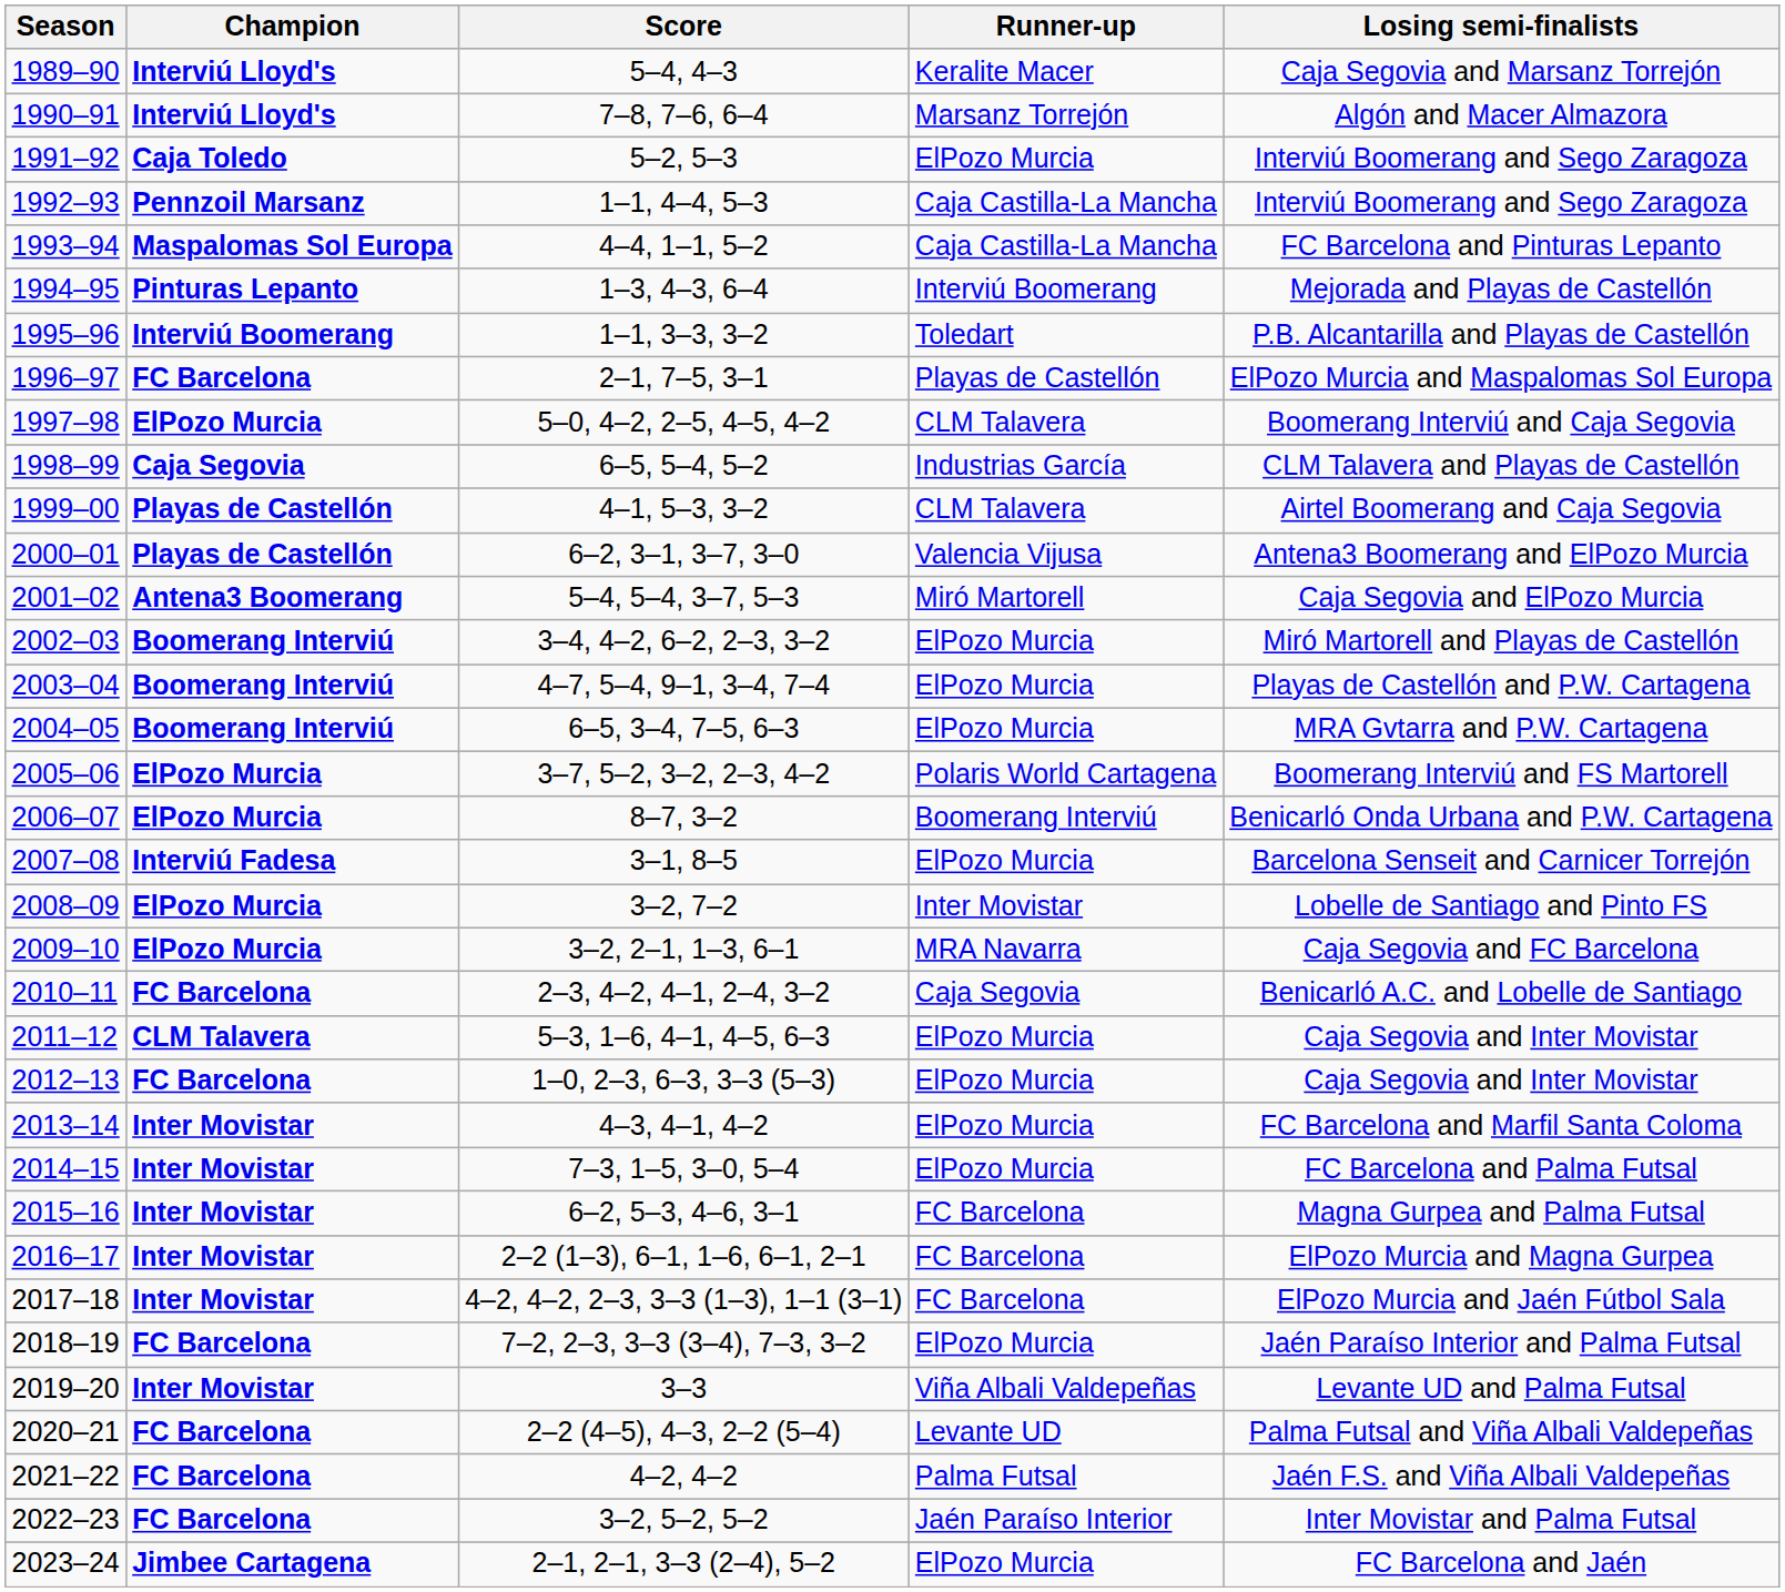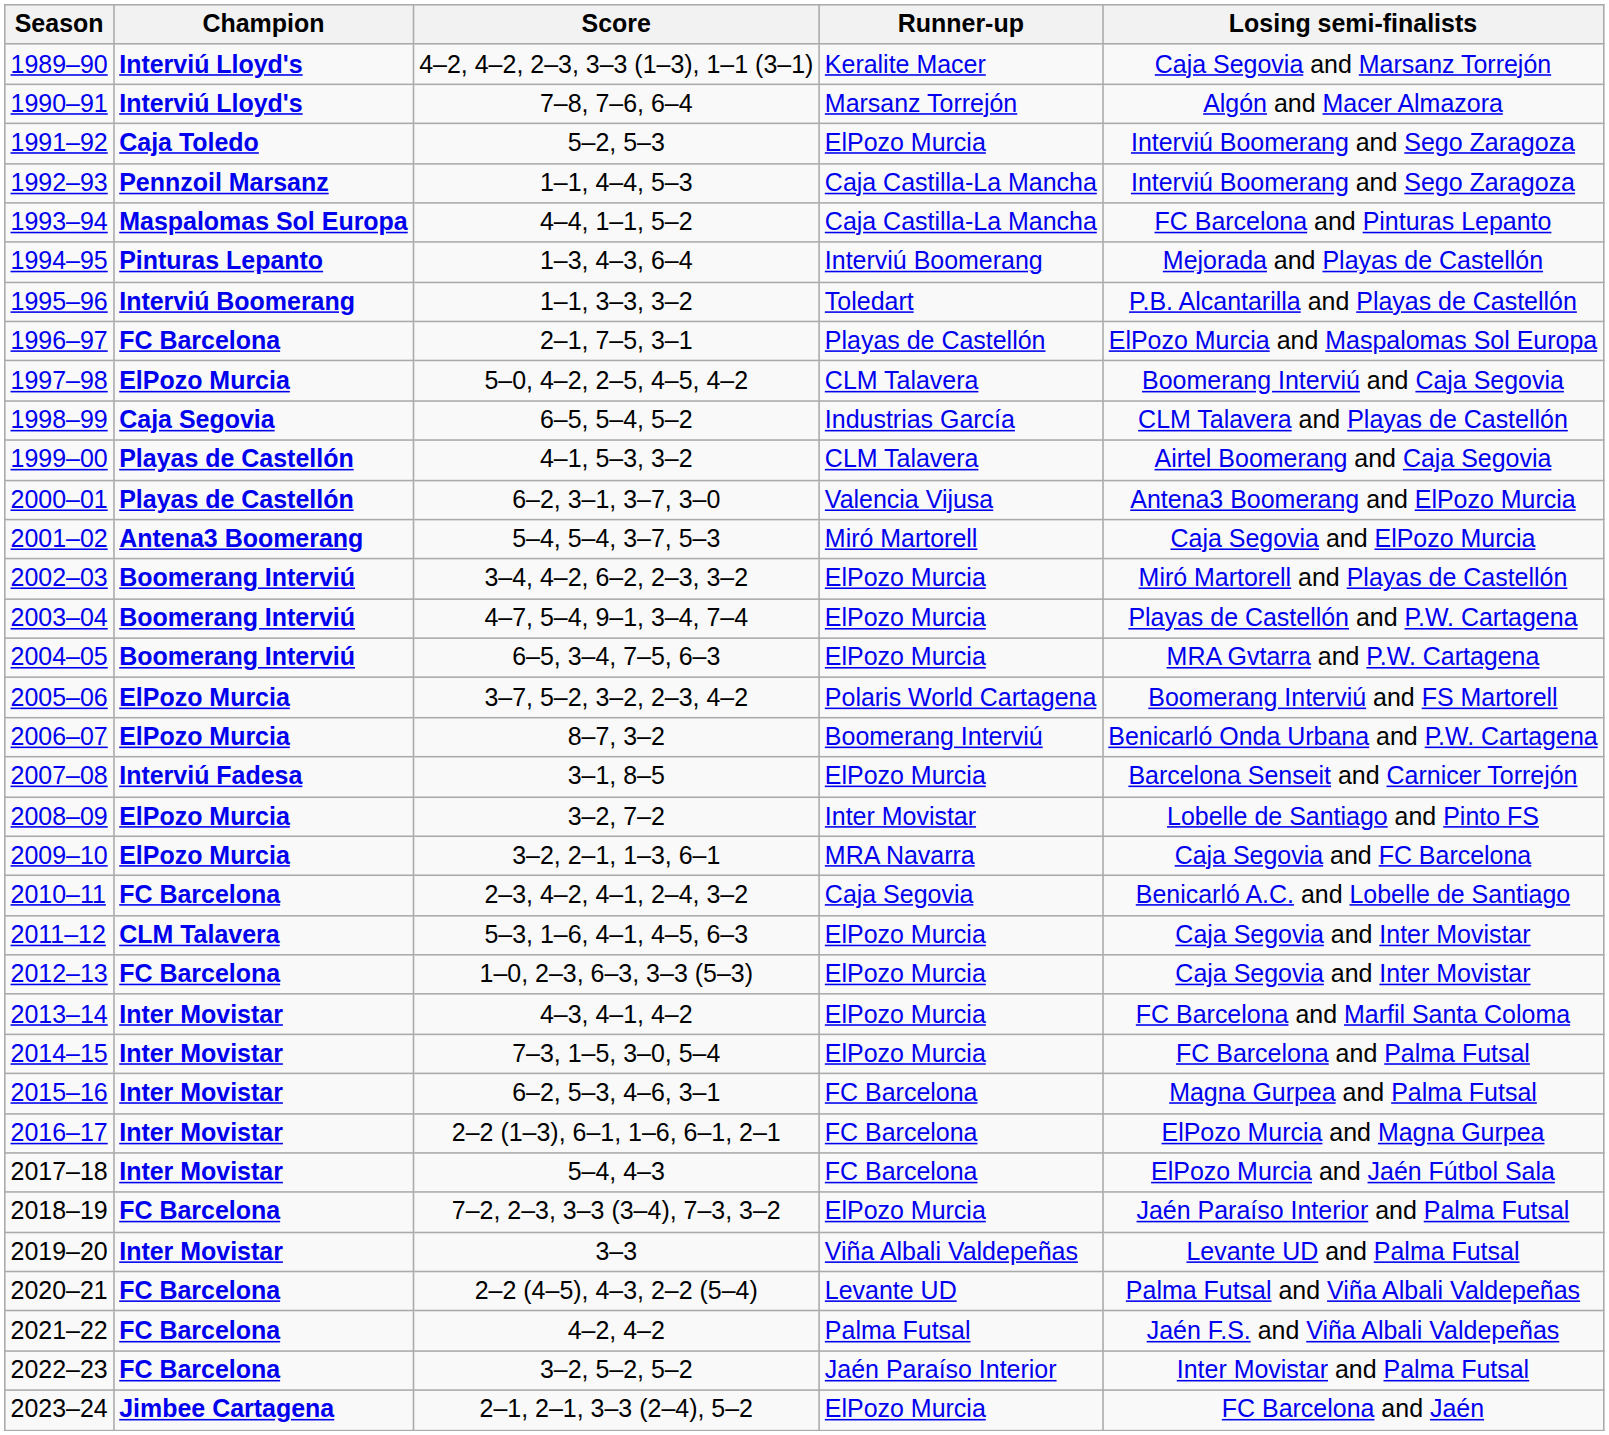 <table class="wikitable">
 <tr>
 <th scope=col>Season</th>
 <th scope=col>Champion</th>
 <th scope=col>Score</th>
 <th scope=col>Runner-up</th>
 <th scope=col colspan=3>Losing semi-finalists</th>
 </tr>
 <tr>
 <td><a href='#'>1989–90</a></td>
 <td> <strong><a href='#'>Interviú Lloyd's</a></strong></td>
-<td align=center>5–4, 4–3</td>
+<td align=center>4–2, 4–2, 2–3, 3–3 (1–3), 1–1 (3–1)</td>
 <td> <a href='#'>Keralite Macer</a></td>
 <td colspan=3 align=center> <a href='#'>Caja Segovia</a> and  <a href='#'>Marsanz Torrejón</a></td>
 </tr>
 <tr>
 <td><a href='#'>1990–91</a></td>
 <td> <strong><a href='#'>Interviú Lloyd's</a></strong></td>
 <td align=center>7–8, 7–6, 6–4</td>
 <td> <a href='#'>Marsanz Torrejón</a></td>
 <td colspan=3 align=center> <a href='#'>Algón</a> and  <a href='#'>Macer Almazora</a></td>
 </tr>
 <tr>
 <td><a href='#'>1991–92</a></td>
 <td> <strong><a href='#'>Caja Toledo</a></strong></td>
 <td align=center>5–2, 5–3</td>
 <td> <a href='#'>ElPozo Murcia</a></td>
 <td colspan=3 align=center> <a href='#'>Interviú Boomerang</a> and  <a href='#'>Sego Zaragoza</a></td>
 </tr>
 <tr>
 <td><a href='#'>1992–93</a></td>
 <td> <strong><a href='#'>Pennzoil Marsanz</a></strong></td>
 <td align=center>1–1, 4–4, 5–3</td>
 <td> <a href='#'>Caja Castilla-La Mancha</a></td>
 <td colspan=3 align=center> <a href='#'>Interviú Boomerang</a> and  <a href='#'>Sego Zaragoza</a></td>
 </tr>
 <tr>
 <td><a href='#'>1993–94</a></td>
 <td> <strong><a href='#'>Maspalomas Sol Europa</a></strong></td>
 <td align=center>4–4, 1–1, 5–2</td>
 <td> <a href='#'>Caja Castilla-La Mancha</a></td>
 <td colspan=3 align=center> <a href='#'>FC Barcelona</a> and  <a href='#'>Pinturas Lepanto</a></td>
 </tr>
 <tr>
 <td><a href='#'>1994–95</a></td>
 <td> <strong><a href='#'>Pinturas Lepanto</a></strong></td>
 <td align=center>1–3, 4–3, 6–4</td>
 <td> <a href='#'>Interviú Boomerang</a></td>
 <td colspan=3 align=center> <a href='#'>Mejorada</a> and  <a href='#'>Playas de Castellón</a></td>
 </tr>
 <tr>
 <td><a href='#'>1995–96</a></td>
 <td> <strong><a href='#'>Interviú Boomerang</a></strong></td>
 <td align=center>1–1, 3–3, 3–2</td>
 <td> <a href='#'>Toledart</a></td>
 <td colspan=3 align=center> <a href='#'>P.B. Alcantarilla</a> and  <a href='#'>Playas de Castellón</a></td>
 </tr>
 <tr>
 <td><a href='#'>1996–97</a></td>
 <td> <strong><a href='#'>FC Barcelona</a></strong></td>
 <td align=center>2–1, 7–5, 3–1</td>
 <td> <a href='#'>Playas de Castellón</a></td>
 <td colspan=3 align=center> <a href='#'>ElPozo Murcia</a> and  <a href='#'>Maspalomas Sol Europa</a></td>
 </tr>
 <tr>
 <td><a href='#'>1997–98</a></td>
 <td> <strong><a href='#'>ElPozo Murcia</a></strong></td>
 <td align=center>5–0, 4–2, 2–5, 4–5, 4–2</td>
 <td> <a href='#'>CLM Talavera</a></td>
 <td colspan=3 align=center> <a href='#'>Boomerang Interviú</a> and  <a href='#'>Caja Segovia</a></td>
 </tr>
 <tr>
 <td><a href='#'>1998–99</a></td>
 <td> <strong><a href='#'>Caja Segovia</a></strong></td>
 <td align=center>6–5, 5–4, 5–2</td>
 <td> <a href='#'>Industrias García</a></td>
 <td colspan=3 align=center> <a href='#'>CLM Talavera</a> and  <a href='#'>Playas de Castellón</a></td>
 </tr>
 <tr>
 <td><a href='#'>1999–00</a></td>
 <td> <strong><a href='#'>Playas de Castellón</a></strong></td>
 <td align=center>4–1, 5–3, 3–2</td>
 <td> <a href='#'>CLM Talavera</a></td>
 <td colspan=3 align=center> <a href='#'>Airtel Boomerang</a> and  <a href='#'>Caja Segovia</a></td>
 </tr>
 <tr>
 <td><a href='#'>2000–01</a></td>
 <td> <strong><a href='#'>Playas de Castellón</a></strong></td>
 <td align=center>6–2, 3–1, 3–7, 3–0</td>
 <td> <a href='#'>Valencia Vijusa</a></td>
 <td colspan=3 align=center> <a href='#'>Antena3 Boomerang</a> and  <a href='#'>ElPozo Murcia</a></td>
 </tr>
 <tr>
 <td><a href='#'>2001–02</a></td>
 <td> <strong><a href='#'>Antena3 Boomerang</a></strong></td>
 <td align=center>5–4, 5–4, 3–7, 5–3</td>
 <td> <a href='#'>Miró Martorell</a></td>
 <td colspan=3 align=center> <a href='#'>Caja Segovia</a> and  <a href='#'>ElPozo Murcia</a></td>
 </tr>
 <tr>
 <td><a href='#'>2002–03</a></td>
 <td> <strong><a href='#'>Boomerang Interviú</a></strong></td>
 <td align=center>3–4, 4–2, 6–2, 2–3, 3–2</td>
 <td> <a href='#'>ElPozo Murcia</a></td>
 <td colspan=3 align=center> <a href='#'>Miró Martorell</a> and  <a href='#'>Playas de Castellón</a></td>
 </tr>
 <tr>
 <td><a href='#'>2003–04</a></td>
 <td> <strong><a href='#'>Boomerang Interviú</a></strong></td>
 <td align=center>4–7, 5–4, 9–1, 3–4, 7–4</td>
 <td> <a href='#'>ElPozo Murcia</a></td>
 <td colspan=3 align=center> <a href='#'>Playas de Castellón</a> and  <a href='#'>P.W. Cartagena</a></td>
 </tr>
 <tr>
 <td><a href='#'>2004–05</a></td>
 <td> <strong><a href='#'>Boomerang Interviú</a></strong></td>
 <td align=center>6–5, 3–4, 7–5, 6–3</td>
 <td> <a href='#'>ElPozo Murcia</a></td>
 <td colspan=3 align=center> <a href='#'>MRA Gvtarra</a> and  <a href='#'>P.W. Cartagena</a></td>
 </tr>
 <tr>
 <td><a href='#'>2005–06</a></td>
 <td> <strong><a href='#'>ElPozo Murcia</a></strong></td>
 <td align=center>3–7, 5–2, 3–2, 2–3, 4–2</td>
 <td> <a href='#'>Polaris World Cartagena</a></td>
 <td colspan=3 align=center> <a href='#'>Boomerang Interviú</a> and  <a href='#'>FS Martorell</a></td>
 </tr>
 <tr>
 <td><a href='#'>2006–07</a></td>
 <td> <strong><a href='#'>ElPozo Murcia</a></strong></td>
 <td align=center>8–7, 3–2</td>
 <td> <a href='#'>Boomerang Interviú</a></td>
 <td colspan=3 align=center> <a href='#'>Benicarló Onda Urbana</a> and  <a href='#'>P.W. Cartagena</a></td>
 </tr>
 <tr>
 <td><a href='#'>2007–08</a></td>
 <td> <strong><a href='#'>Interviú Fadesa</a></strong></td>
 <td align=center>3–1, 8–5</td>
 <td> <a href='#'>ElPozo Murcia</a></td>
 <td colspan=3 align=center> <a href='#'>Barcelona Senseit</a> and  <a href='#'>Carnicer Torrejón</a></td>
 </tr>
 <tr>
 <td><a href='#'>2008–09</a></td>
 <td> <strong><a href='#'>ElPozo Murcia</a></strong></td>
 <td align=center>3–2, 7–2</td>
 <td> <a href='#'>Inter Movistar</a></td>
 <td colspan=3 align=center> <a href='#'>Lobelle de Santiago</a> and  <a href='#'>Pinto FS</a></td>
 </tr>
 <tr>
 <td><a href='#'>2009–10</a></td>
 <td> <strong><a href='#'>ElPozo Murcia</a></strong></td>
 <td align=center>3–2, 2–1, 1–3, 6–1</td>
 <td> <a href='#'>MRA Navarra</a></td>
 <td colspan=3 align=center> <a href='#'>Caja Segovia</a> and  <a href='#'>FC Barcelona</a></td>
 </tr>
 <tr>
 <td><a href='#'>2010–11</a></td>
 <td> <strong><a href='#'>FC Barcelona</a></strong></td>
 <td align=center>2–3, 4–2, 4–1, 2–4, 3–2</td>
 <td> <a href='#'>Caja Segovia</a></td>
 <td colspan=3 align=center> <a href='#'>Benicarló A.C.</a> and  <a href='#'>Lobelle de Santiago</a></td>
 </tr>
 <tr>
 <td><a href='#'>2011–12</a></td>
 <td> <strong><a href='#'>CLM Talavera</a></strong></td>
 <td align=center>5–3, 1–6, 4–1, 4–5, 6–3</td>
 <td> <a href='#'>ElPozo Murcia</a></td>
 <td colspan=3 align=center> <a href='#'>Caja Segovia</a> and  <a href='#'>Inter Movistar</a></td>
 </tr>
 <tr>
 <td><a href='#'>2012–13</a></td>
 <td> <strong><a href='#'>FC Barcelona</a></strong></td>
 <td align=center>1–0, 2–3, 6–3, 3–3 (5–3)</td>
 <td> <a href='#'>ElPozo Murcia</a></td>
 <td colspan=3 align=center> <a href='#'>Caja Segovia</a> and  <a href='#'>Inter Movistar</a></td>
 </tr>
 <tr>
 <td><a href='#'>2013–14</a></td>
 <td> <strong><a href='#'>Inter Movistar</a></strong></td>
 <td align=center>4–3, 4–1, 4–2</td>
 <td> <a href='#'>ElPozo Murcia</a></td>
 <td colspan=3 align=center> <a href='#'>FC Barcelona</a> and  <a href='#'>Marfil Santa Coloma</a></td>
 </tr>
 <tr>
 <td><a href='#'>2014–15</a></td>
 <td> <strong><a href='#'>Inter Movistar</a></strong></td>
 <td align=center>7–3, 1–5, 3–0, 5–4</td>
 <td> <a href='#'>ElPozo Murcia</a></td>
 <td colspan=3 align=center> <a href='#'>FC Barcelona</a> and  <a href='#'>Palma Futsal</a></td>
 </tr>
 <tr>
 <td><a href='#'>2015–16</a></td>
 <td> <strong><a href='#'>Inter Movistar</a></strong></td>
 <td align=center>6–2, 5–3, 4–6, 3–1</td>
 <td> <a href='#'>FC Barcelona</a></td>
 <td colspan=3 align=center> <a href='#'>Magna Gurpea</a> and  <a href='#'>Palma Futsal</a></td>
 </tr>
 <tr>
 <td><a href='#'>2016–17</a></td>
 <td> <strong><a href='#'>Inter Movistar</a></strong></td>
 <td align=center>2–2 (1–3), 6–1, 1–6, 6–1, 2–1</td>
 <td> <a href='#'>FC Barcelona</a></td>
 <td colspan=3 align=center> <a href='#'>ElPozo Murcia</a> and  <a href='#'>Magna Gurpea</a></td>
 </tr>
 <tr>
 <td>2017–18</td>
 <td> <strong><a href='#'>Inter Movistar</a></strong></td>
-<td align=center>4–2, 4–2, 2–3, 3–3 (1–3), 1–1 (3–1)</td>
+<td align=center>5–4, 4–3</td>
 <td> <a href='#'>FC Barcelona</a></td>
 <td colspan=3 align=center> <a href='#'>ElPozo Murcia</a> and  <a href='#'>Jaén Fútbol Sala</a></td>
 </tr>
 <tr>
 <td>2018–19</td>
 <td> <strong><a href='#'>FC Barcelona</a></strong></td>
 <td align=center>7–2, 2–3, 3–3 (3–4), 7–3, 3–2</td>
 <td> <a href='#'>ElPozo Murcia</a></td>
 <td colspan=3 align=center> <a href='#'>Jaén Paraíso Interior</a> and  <a href='#'>Palma Futsal</a></td>
 </tr>
 <tr>
 <td>2019–20</td>
 <td> <strong><a href='#'>Inter Movistar</a></strong></td>
 <td align=center>3–3</td>
 <td> <a href='#'>Viña Albali Valdepeñas</a></td>
 <td colspan=3 align=center> <a href='#'>Levante UD</a> and  <a href='#'>Palma Futsal</a></td>
 </tr>
 <tr>
 <td>2020–21</td>
 <td> <strong><a href='#'>FC Barcelona</a></strong></td>
 <td align=center>2–2 (4–5), 4–3, 2–2 (5–4)</td>
 <td> <a href='#'>Levante UD</a></td>
 <td colspan=3 align=center> <a href='#'>Palma Futsal</a> and  <a href='#'>Viña Albali Valdepeñas</a></td>
 </tr>
 <tr>
 <td>2021–22</td>
 <td> <strong><a href='#'>FC Barcelona</a></strong></td>
 <td align=center>4–2, 4–2</td>
 <td> <a href='#'>Palma Futsal</a></td>
 <td colspan=3 align=center> <a href='#'>Jaén F.S.</a> and  <a href='#'>Viña Albali Valdepeñas</a></td>
 </tr>
 <tr>
 <td>2022–23</td>
 <td> <strong><a href='#'>FC Barcelona</a></strong></td>
 <td align=center>3–2, 5–2, 5–2</td>
 <td> <a href='#'>Jaén Paraíso Interior</a></td>
 <td colspan=3 align=center> <a href='#'>Inter Movistar</a> and  <a href='#'>Palma Futsal</a></td>
 </tr>
 <tr>
 <td>2023–24</td>
 <td> <strong><a href='#'>Jimbee Cartagena</a></strong></td>
 <td align=center>2–1, 2–1, 3–3 (2–4), 5–2</td>
 <td> <a href='#'>ElPozo Murcia</a></td>
 <td colspan=3 align=center> <a href='#'>FC Barcelona</a> and  <a href='#'>Jaén</a></td>
 </tr>
 </table>
